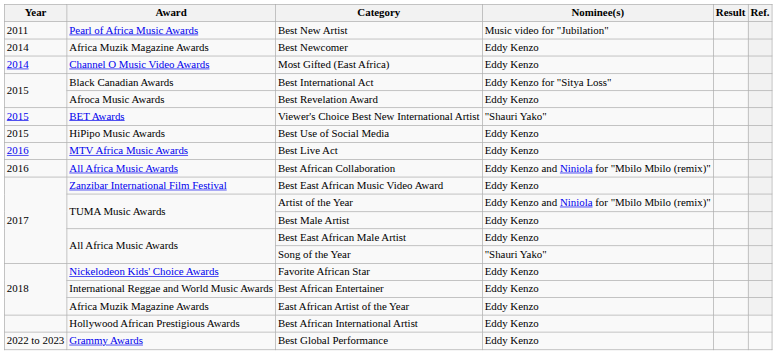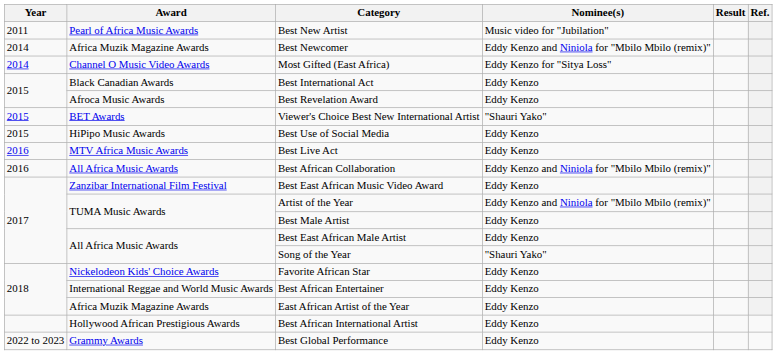 <table class="wikitable">
 <tr>
 <th>Year</th>
 <th>Award</th>
 <th>Category</th>
 <th>Nominee(s)</th>
 <th>Result</th>
 <th>Ref.</th>
 </tr>
 <tr>
 <td>2011</td>
 <td><a href='#'>Pearl of Africa Music Awards</a></td>
 <td>Best New Artist</td>
 <td>Music video for "Jubilation"</td>
 <td></td>
 <th align=center></th>
 </tr>
 <tr>
 <td>2014</td>
 <td>Africa Muzik Magazine Awards</td>
 <td>Best Newcomer</td>
-<td>Eddy Kenzo</td>
+<td>Eddy Kenzo and <a href='#'>Niniola</a> for "Mbilo Mbilo (remix)"</td>
 <td></td>
 <th align=center></th>
 </tr>
 <tr>
 <td><a href='#'>2014</a></td>
 <td><a href='#'>Channel O Music Video Awards</a></td>
 <td>Most Gifted (East Africa)</td>
-<td>Eddy Kenzo</td>
+<td>Eddy Kenzo for "Sitya Loss"</td>
 <td></td>
 <th align=center></th>
 </tr>
 <tr>
 <td rowspan="2">2015</td>
 <td>Black Canadian Awards</td>
 <td>Best International Act</td>
-<td>Eddy Kenzo for "Sitya Loss"</td>
+<td>Eddy Kenzo</td>
 <td></td>
 <th align=center></th>
 </tr>
 <tr>
 <td>Afroca Music Awards</td>
 <td>Best Revelation Award</td>
 <td>Eddy Kenzo</td>
 <td></td>
 <th align=center></th>
 </tr>
 <tr>
 <td><a href='#'>2015</a></td>
 <td><a href='#'>BET Awards</a></td>
 <td>Viewer's Choice Best New International Artist</td>
 <td>"Shauri Yako"</td>
 <td></td>
 <th align=center></th>
 </tr>
 <tr>
 <td>2015</td>
 <td>HiPipo Music Awards</td>
 <td>Best Use of Social Media</td>
 <td>Eddy Kenzo</td>
 <td></td>
 <th align=center></th>
 </tr>
 <tr>
 <td><a href='#'>2016</a></td>
 <td><a href='#'>MTV Africa Music Awards</a></td>
 <td>Best Live Act</td>
 <td>Eddy Kenzo</td>
 <td></td>
 <th align=center></th>
 </tr>
 <tr>
 <td>2016</td>
 <td><a href='#'>All Africa Music Awards</a></td>
 <td>Best African Collaboration</td>
 <td>Eddy Kenzo and <a href='#'>Niniola</a> for "Mbilo Mbilo (remix)"</td>
 <td></td>
 <th align=center></th>
 </tr>
 <tr>
 <td rowspan="5">2017</td>
 <td><a href='#'>Zanzibar International Film Festival</a></td>
 <td>Best East African Music Video Award</td>
 <td>Eddy Kenzo</td>
 <td></td>
 <th align=center></th>
 </tr>
 <tr>
 <td rowspan="2">TUMA Music Awards</td>
 <td>Artist of the Year</td>
 <td>Eddy Kenzo and <a href='#'>Niniola</a> for "Mbilo Mbilo (remix)"</td>
 <td></td>
 <th align=center></th>
 </tr>
 <tr>
 <td>Best Male Artist</td>
 <td>Eddy Kenzo</td>
 <td></td>
 <th align=center></th>
 </tr>
 <tr>
 <td rowspan="2">All Africa Music Awards</td>
 <td>Best East African Male Artist</td>
 <td>Eddy Kenzo</td>
 <td></td>
 <th align=center></th>
 </tr>
 <tr>
 <td>Song of the Year</td>
 <td>"Shauri Yako"</td>
 <td></td>
 <th align=center></th>
 </tr>
 <tr>
 <td rowspan="3">2018</td>
 <td><a href='#'>Nickelodeon Kids' Choice Awards</a></td>
 <td>Favorite African Star</td>
 <td>Eddy Kenzo</td>
 <td></td>
 <th align=center></th>
 </tr>
 <tr>
 <td>International Reggae and World Music Awards</td>
 <td>Best African Entertainer</td>
 <td>Eddy Kenzo</td>
 <td></td>
 <th align=center></th>
 </tr>
 <tr>
 <td>Africa Muzik Magazine Awards</td>
 <td>East African Artist of the Year</td>
 <td>Eddy Kenzo</td>
 <td></td>
 <th align=center></th>
 </tr>
 <tr>
 <td></td>
 <td>Hollywood African Prestigious Awards</td>
 <td>Best African International Artist</td>
 <td>Eddy Kenzo</td>
 <td></td>
 </tr>
 <tr>
 <td>2022 to 2023</td>
 <td><a href='#'>Grammy Awards</a></td>
 <td>Best Global Performance</td>
 <td>Eddy Kenzo</td>
 <td></td>
 <td></td>
 </tr>
 </table>
